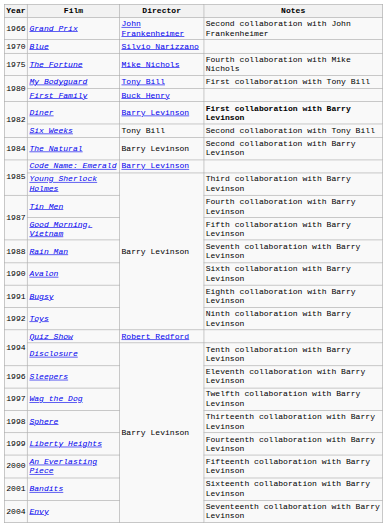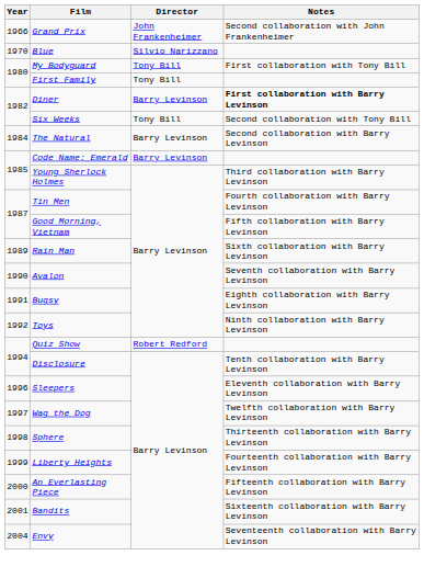 <table class="wikitable">
 <tr>
 <th>Year</th>
 <th>Film</th>
 <th>Director</th>
 <th>Notes</th>
 </tr>
 <tr>
 <td>1966</td>
 <td><em><a href='#'>Grand Prix</a></em></td>
 <td><a href='#'>John Frankenheimer</a></td>
 <td>Second collaboration with John Frankenheimer</td>
 </tr>
 <tr>
 <td>1970</td>
 <td><em><a href='#'>Blue</a></em></td>
 <td><a href='#'>Silvio Narizzano</a></td>
 <td></td>
 </tr>
 <tr>
-<td>1975</td>
-<td><em><a href='#'>The Fortune</a></em></td>
-<td><a href='#'>Mike Nichols</a></td>
-<td>Fourth collaboration with Mike Nichols</td>
-</tr>
-<tr>
 <td rowspan=2>1980</td>
 <td><em><a href='#'>My Bodyguard</a></em></td>
 <td><a href='#'>Tony Bill</a></td>
 <td>First collaboration with Tony Bill</td>
 </tr>
 <tr>
 <td><em><a href='#'>First Family</a></em></td>
-<td><a href='#'>Buck Henry</a></td>
+<td>Tony Bill</td>
 <td></td>
 </tr>
 <tr>
 <td rowspan=2>1982</td>
 <td><em><a href='#'>Diner</a></em></td>
 <td><a href='#'>Barry Levinson</a></td>
 <td><strong>First collaboration with Barry Levinson</strong></td>
 </tr>
 <tr>
 <td><em><a href='#'>Six Weeks</a></em></td>
 <td>Tony Bill</td>
 <td>Second collaboration with Tony Bill</td>
 </tr>
 <tr>
 <td>1984</td>
 <td><em><a href='#'>The Natural</a></em></td>
 <td>Barry Levinson</td>
 <td>Second collaboration with Barry Levinson</td>
 </tr>
 <tr>
 <td rowspan=2>1985</td>
 <td><em><a href='#'>Code Name: Emerald</a></em></td>
 <td><a href='#'>Barry Levinson</a></td>
 <td></td>
 </tr>
 <tr>
 <td><em><a href='#'>Young Sherlock Holmes</a></em></td>
 <td rowspan=7>Barry Levinson</td>
 <td>Third collaboration with Barry Levinson</td>
 </tr>
 <tr>
 <td rowspan=2>1987</td>
 <td><em><a href='#'>Tin Men</a></em></td>
 <td>Fourth collaboration with Barry Levinson</td>
 </tr>
 <tr>
 <td><em><a href='#'>Good Morning, Vietnam</a></em></td>
 <td>Fifth collaboration with Barry Levinson</td>
 </tr>
 <tr>
-<td>1988</td>
+<td>1989</td>
 <td><em><a href='#'>Rain Man</a></em></td>
-<td>Seventh collaboration with Barry Levinson</td>
+<td>Sixth collaboration with Barry Levinson</td>
 </tr>
 <tr>
 <td>1990</td>
 <td><em><a href='#'>Avalon</a></em></td>
-<td>Sixth collaboration with Barry Levinson</td>
+<td>Seventh collaboration with Barry Levinson</td>
 </tr>
 <tr>
 <td>1991</td>
 <td><em><a href='#'>Bugsy</a></em></td>
 <td>Eighth collaboration with Barry Levinson</td>
 </tr>
 <tr>
 <td>1992</td>
 <td><em><a href='#'>Toys</a></em></td>
 <td>Ninth collaboration with Barry Levinson</td>
 </tr>
 <tr>
 <td rowspan=2>1994</td>
 <td><em><a href='#'>Quiz Show</a></em></td>
 <td><a href='#'>Robert Redford</a></td>
 <td></td>
 </tr>
 <tr>
 <td><em><a href='#'>Disclosure</a></em></td>
 <td rowspan=8>Barry Levinson</td>
 <td>Tenth collaboration with Barry Levinson</td>
 </tr>
 <tr>
 <td>1996</td>
 <td><em><a href='#'>Sleepers</a></em></td>
 <td>Eleventh collaboration with Barry Levinson</td>
 </tr>
 <tr>
 <td>1997</td>
 <td><em><a href='#'>Wag the Dog</a></em></td>
 <td>Twelfth collaboration with Barry Levinson</td>
 </tr>
 <tr>
 <td>1998</td>
 <td><em><a href='#'>Sphere</a></em></td>
 <td>Thirteenth collaboration with Barry Levinson</td>
 </tr>
 <tr>
 <td>1999</td>
 <td><em><a href='#'>Liberty Heights</a></em></td>
 <td>Fourteenth collaboration with Barry Levinson</td>
 </tr>
 <tr>
 <td>2000</td>
 <td><em><a href='#'>An Everlasting Piece</a></em></td>
 <td>Fifteenth collaboration with Barry Levinson</td>
 </tr>
 <tr>
 <td>2001</td>
 <td><em><a href='#'>Bandits</a></em></td>
 <td>Sixteenth collaboration with Barry Levinson</td>
 </tr>
 <tr>
 <td>2004</td>
 <td><em><a href='#'>Envy</a></em></td>
 <td>Seventeenth collaboration with Barry Levinson</td>
 </tr>
 </table>
